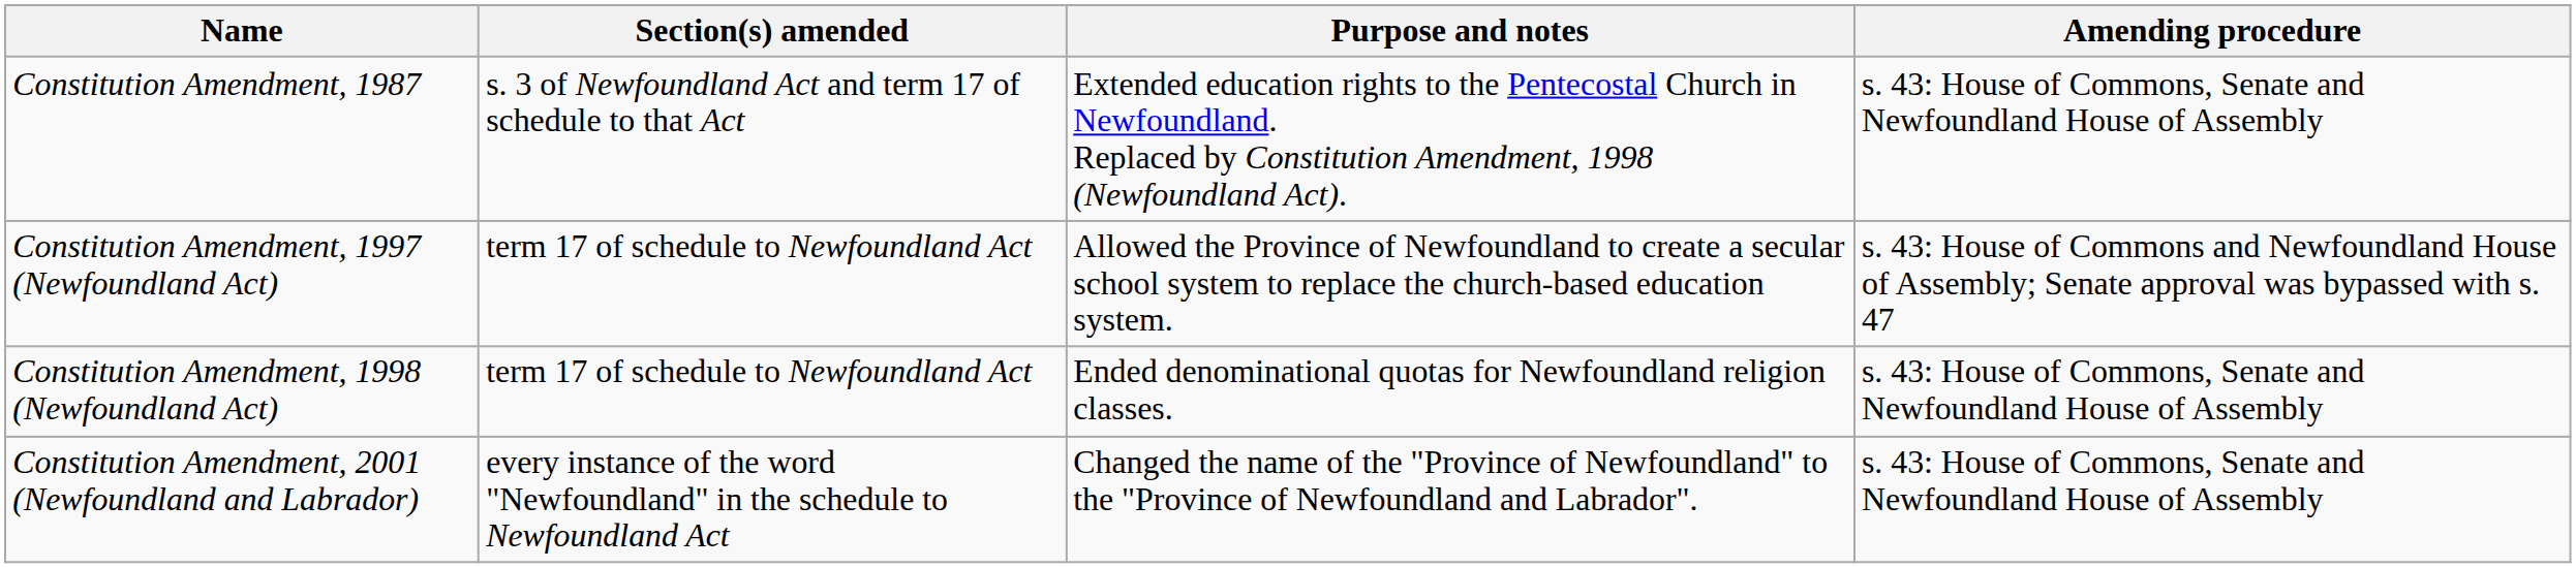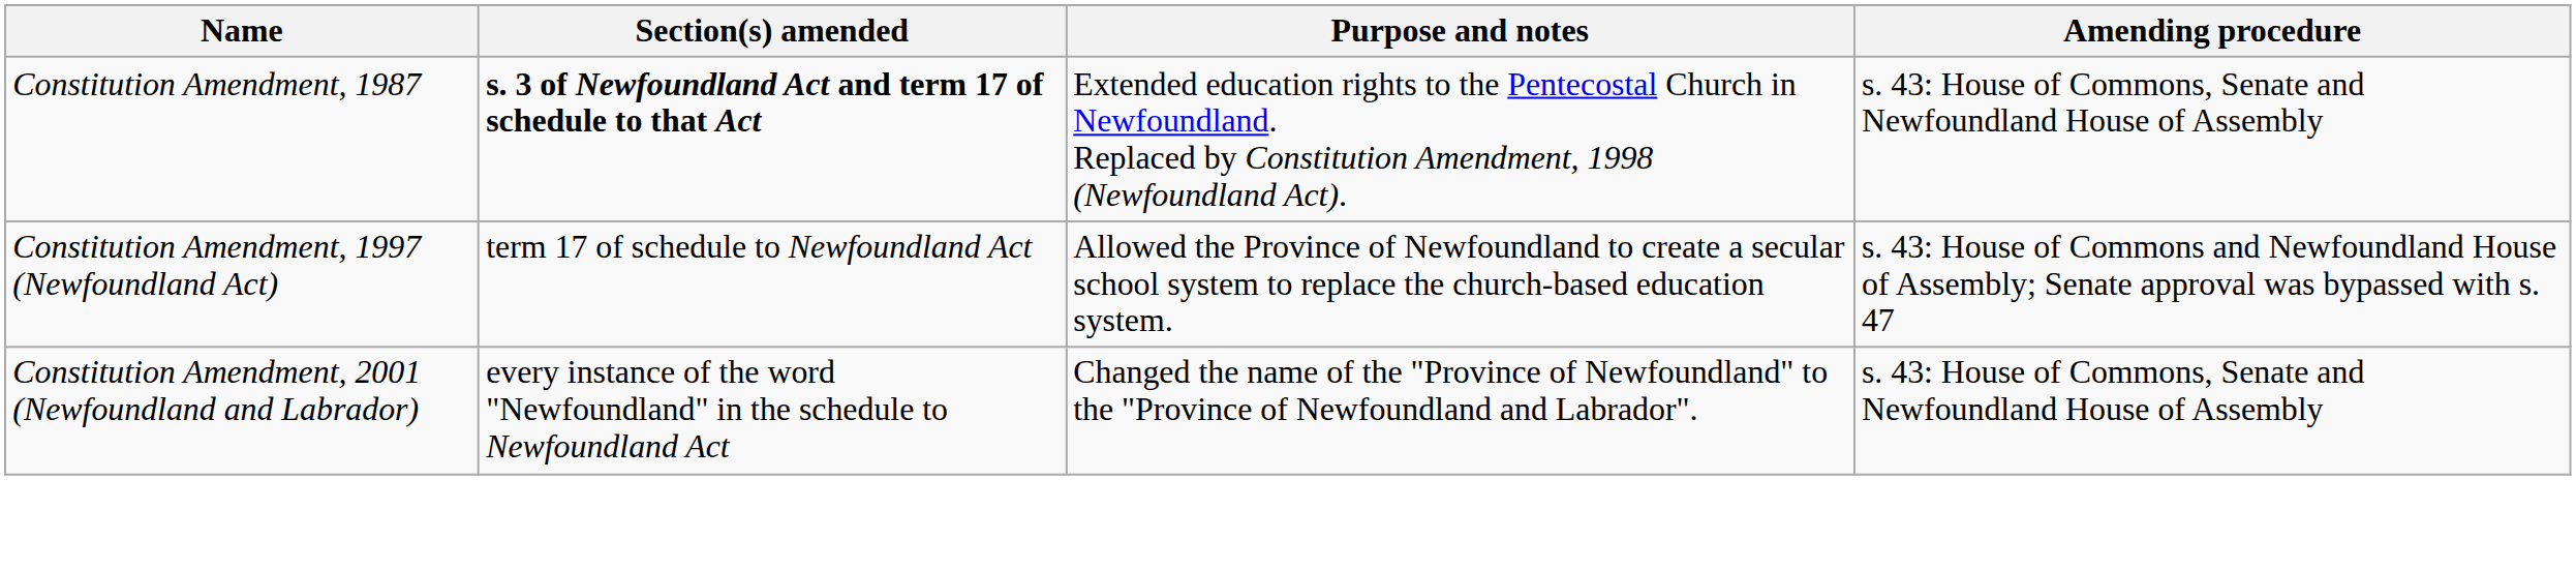 <table class="wikitable" border="1">
 <tr>
 <th scope=col>Name</th>
 <th scope=col>Section(s) amended</th>
 <th scope=col>Purpose and notes</th>
 <th scope=col>Amending procedure</th>
 </tr>
 <tr valign="top">
 <td><em>Constitution Amendment, 1987</em></td>
-<td>s. 3 of <em>Newfoundland Act</em> and term 17 of schedule to that <em>Act</em></td>
+<td><strong>s. 3 of <em>Newfoundland Act</em> and term 17 of schedule to that <em>Act</em></strong></td>
 <td>Extended education rights to the <a href='#'>Pentecostal</a> Church in <a href='#'>Newfoundland</a>.<br>Replaced by <em>Constitution Amendment, 1998 (Newfoundland Act)</em>.</td>
 <td>s. 43: House of Commons, Senate and Newfoundland House of Assembly</td>
 </tr>
 <tr valign="top">
 <td><em>Constitution Amendment, 1997 (Newfoundland Act)</em></td>
 <td>term 17 of schedule to <em>Newfoundland Act</em></td>
 <td>Allowed the Province of Newfoundland to create a secular school system to replace the church-based education system.</td>
 <td>s. 43: House of Commons and Newfoundland House of Assembly; Senate approval was bypassed with s. 47</td>
 </tr>
 <tr valign="top">
-<td><em>Constitution Amendment, 1998 (Newfoundland Act)</em></td>
-<td>term 17 of schedule to <em>Newfoundland Act</em></td>
-<td>Ended denominational quotas for Newfoundland religion classes.</td>
-<td>s. 43: House of Commons, Senate and Newfoundland House of Assembly</td>
-</tr>
-<tr valign="top">
 <td><em>Constitution Amendment, 2001 (Newfoundland and Labrador)</em></td>
 <td>every instance of the word "Newfoundland" in the schedule to <em>Newfoundland Act</em></td>
 <td>Changed the name of the "Province of Newfoundland" to the "Province of Newfoundland and Labrador".</td>
 <td>s. 43: House of Commons, Senate and Newfoundland House of Assembly</td>
 </tr>
 </table>
